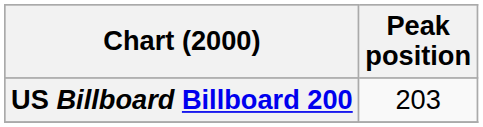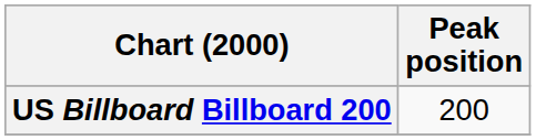 <table class="wikitable sortable plainrowheaders" style="text-align:center">
 <tr>
 <th scope="col">Chart (2000)</th>
 <th scope="col">Peak<br>position</th>
 </tr>
 <tr>
 <th scope="row">US <em>Billboard</em> <a href='#'>Billboard 200</a></th>
-<td>203</td>
+<td>200</td>
 </tr>
 <tr>
 </tr>
 </table>
